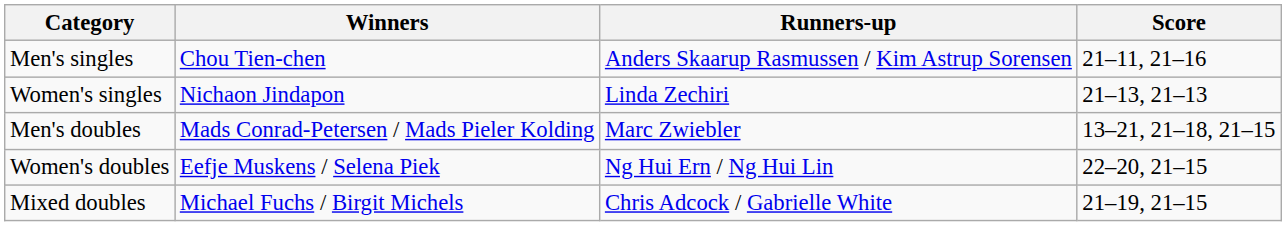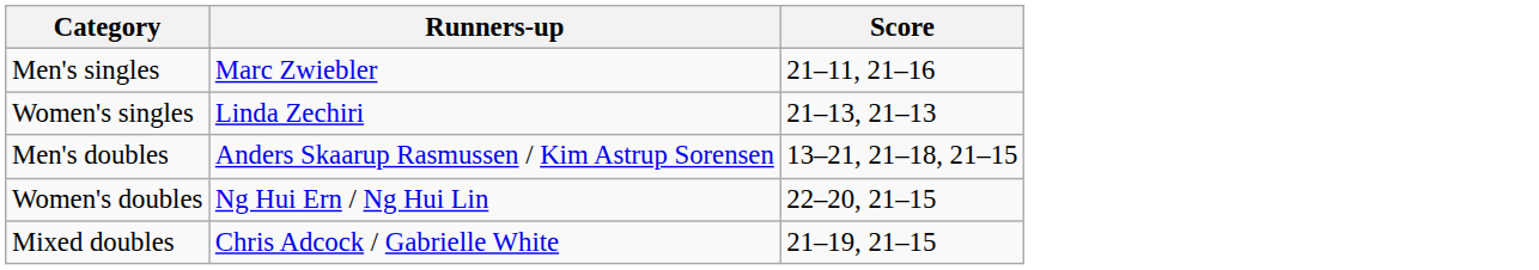 <table class=wikitable style="white-space:nowrap;">
 <tr>
 <th>Category</th>
-<th>Winners</th>
 <th>Runners-up</th>
 <th>Score</th>
 </tr>
 <tr>
 <td>Men's singles</td>
-<td> <a href='#'>Chou Tien-chen</a></td>
-<td> <a href='#'>Anders Skaarup Rasmussen</a> / <a href='#'>Kim Astrup Sorensen</a></td>
+<td> <a href='#'>Marc Zwiebler</a></td>
 <td>21–11, 21–16</td>
 </tr>
 <tr>
 <td>Women's singles</td>
-<td> <a href='#'>Nichaon Jindapon</a></td>
 <td> <a href='#'>Linda Zechiri</a></td>
 <td>21–13, 21–13</td>
 </tr>
 <tr>
 <td>Men's doubles</td>
-<td> <a href='#'>Mads Conrad-Petersen</a> / <a href='#'>Mads Pieler Kolding</a></td>
-<td> <a href='#'>Marc Zwiebler</a></td>
+<td> <a href='#'>Anders Skaarup Rasmussen</a> / <a href='#'>Kim Astrup Sorensen</a></td>
 <td>13–21, 21–18, 21–15</td>
 </tr>
 <tr>
 <td>Women's doubles</td>
-<td> <a href='#'>Eefje Muskens</a> / <a href='#'>Selena Piek</a></td>
 <td> <a href='#'>Ng Hui Ern</a> / <a href='#'>Ng Hui Lin</a></td>
 <td>22–20, 21–15</td>
 </tr>
 <tr>
 <td>Mixed doubles</td>
-<td> <a href='#'>Michael Fuchs</a> / <a href='#'>Birgit Michels</a></td>
 <td> <a href='#'>Chris Adcock</a> / <a href='#'>Gabrielle White</a></td>
 <td>21–19, 21–15</td>
 </tr>
 </table>
